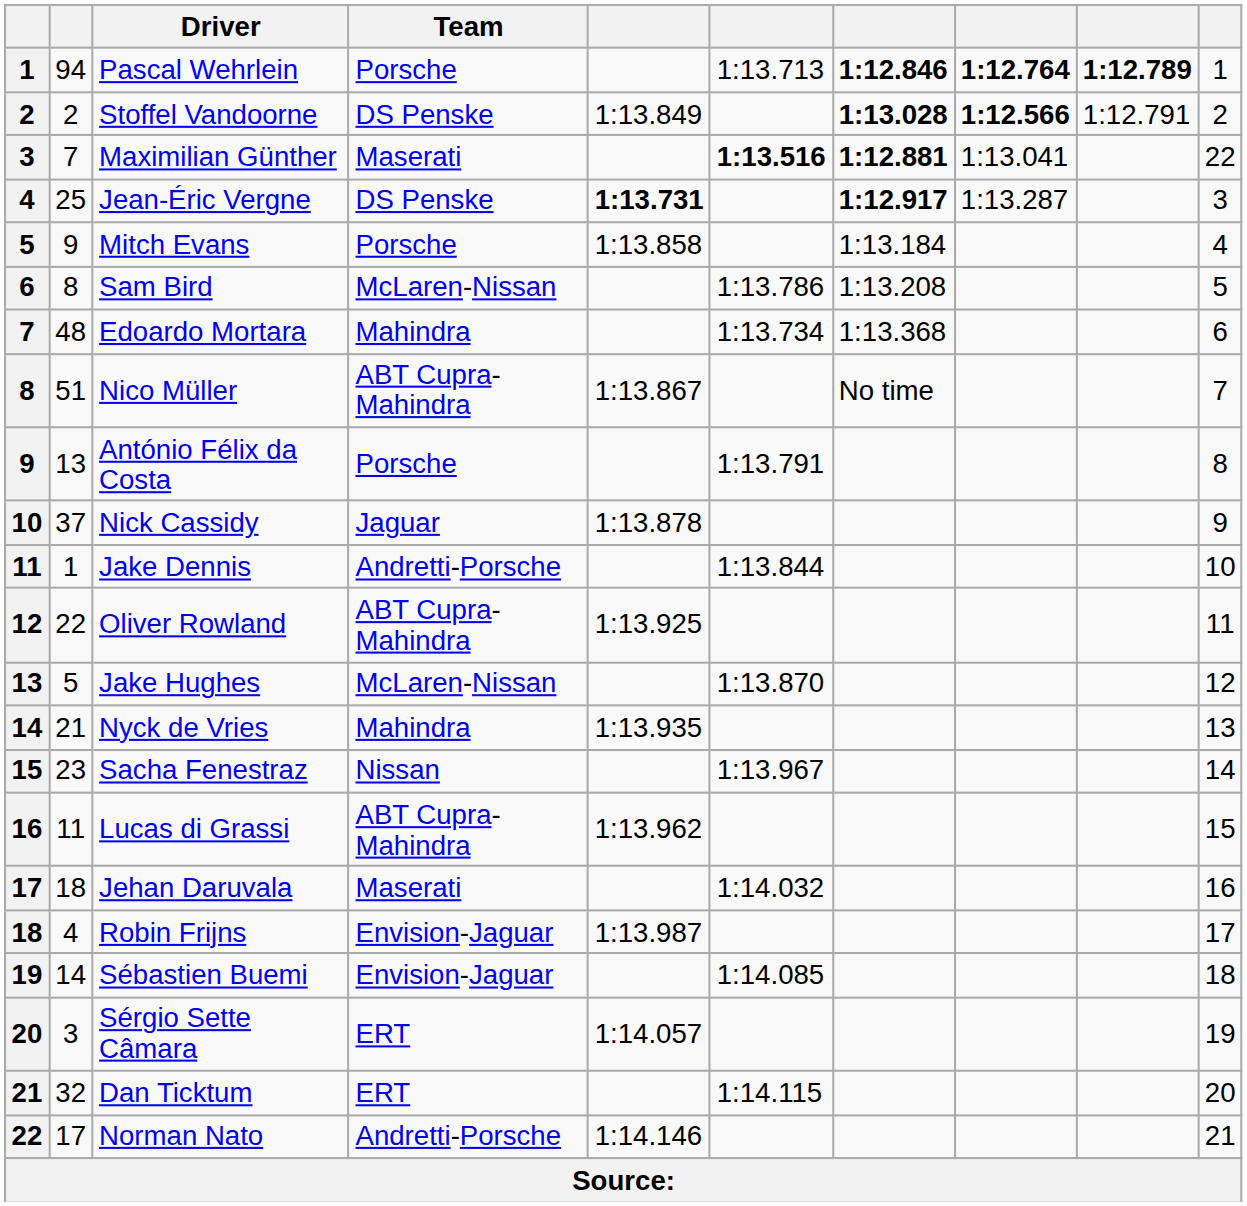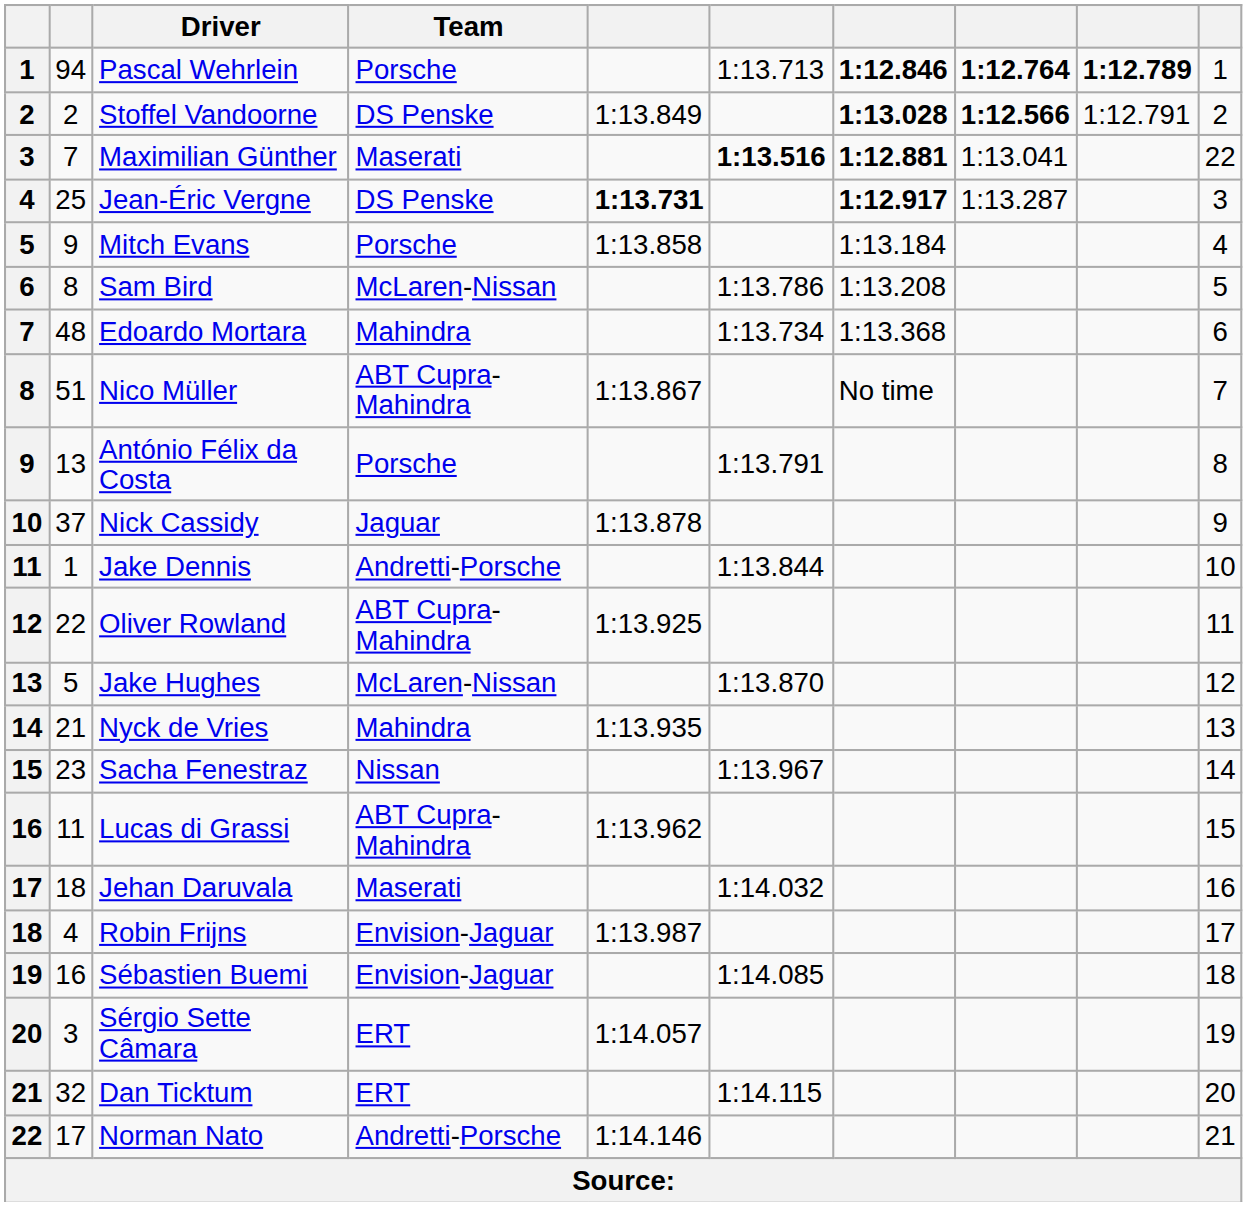 <table class="wikitable sortable" style="font-size: 85%">
 <tr>
 <th scope="col"></th>
 <th scope="col"></th>
 <th scope="col">Driver</th>
 <th scope="col">Team</th>
 <th scope="col"></th>
 <th scope="col"></th>
 <th scope="col"></th>
 <th scope="col"></th>
 <th scope="col"></th>
 <th scope="col"></th>
 </tr>
 <tr>
 <th scope="row">1</th>
 <td align="center">94</td>
 <td data-sort-value=""> <a href='#'>Pascal Wehrlein</a></td>
 <td><a href='#'>Porsche</a></td>
 <td></td>
 <td>1:13.713</td>
 <td><strong>1:12.846</strong></td>
 <td><strong>1:12.764</strong></td>
 <td><strong>1:12.789</strong></td>
 <td align="center">1</td>
 </tr>
 <tr>
 <th scope="row">2</th>
 <td align="center">2</td>
 <td data-sort-value=""> <a href='#'>Stoffel Vandoorne</a></td>
 <td><a href='#'>DS Penske</a></td>
 <td>1:13.849</td>
 <td></td>
 <td><strong>1:13.028</strong></td>
 <td><strong>1:12.566</strong></td>
 <td>1:12.791</td>
 <td align="center">2</td>
 </tr>
 <tr>
 <th scope="row">3</th>
 <td align="center">7</td>
 <td data-sort-value=""> <a href='#'>Maximilian Günther</a></td>
 <td><a href='#'>Maserati</a></td>
 <td></td>
 <td><strong>1:13.516</strong></td>
 <td><strong>1:12.881</strong></td>
 <td>1:13.041</td>
 <td></td>
 <td align="center">22</td>
 </tr>
 <tr>
 <th scope="row">4</th>
 <td align="center">25</td>
 <td data-sort-value=""> <a href='#'>Jean-Éric Vergne</a></td>
 <td><a href='#'>DS Penske</a></td>
 <td><strong>1:13.731</strong></td>
 <td></td>
 <td><strong>1:12.917</strong></td>
 <td>1:13.287</td>
 <td></td>
 <td align="center">3</td>
 </tr>
 <tr>
 <th scope="row">5</th>
 <td align="center">9</td>
 <td data-sort-value=""> <a href='#'>Mitch Evans</a></td>
 <td><a href='#'>Porsche</a></td>
 <td>1:13.858</td>
 <td></td>
 <td>1:13.184</td>
 <td></td>
 <td></td>
 <td align="center">4</td>
 </tr>
 <tr>
 <th scope="row">6</th>
 <td align="center">8</td>
 <td data-sort-value=""> <a href='#'>Sam Bird</a></td>
 <td><a href='#'>McLaren</a>-<a href='#'>Nissan</a></td>
 <td></td>
 <td>1:13.786</td>
 <td>1:13.208</td>
 <td></td>
 <td></td>
 <td align="center">5</td>
 </tr>
 <tr>
 <th scope="row">7</th>
 <td align="center">48</td>
 <td data-sort-value=""> <a href='#'>Edoardo Mortara</a></td>
 <td><a href='#'>Mahindra</a></td>
 <td></td>
 <td>1:13.734</td>
 <td>1:13.368</td>
 <td></td>
 <td></td>
 <td align="center">6</td>
 </tr>
 <tr>
 <th scope="row">8</th>
 <td align="center">51</td>
 <td data-sort-value=""> <a href='#'>Nico Müller</a></td>
 <td><a href='#'>ABT Cupra</a>-<a href='#'>Mahindra</a></td>
 <td>1:13.867</td>
 <td></td>
 <td>No time</td>
 <td></td>
 <td></td>
 <td align="center">7</td>
 </tr>
 <tr>
 <th scope="row">9</th>
 <td align="center">13</td>
 <td data-sort-value=""> <a href='#'>António Félix da Costa</a></td>
 <td><a href='#'>Porsche</a></td>
 <td></td>
 <td>1:13.791</td>
 <td></td>
 <td></td>
 <td></td>
 <td align="center">8</td>
 </tr>
 <tr>
 <th scope="row">10</th>
 <td align="center">37</td>
 <td data-sort-value=""> <a href='#'>Nick Cassidy</a></td>
 <td><a href='#'>Jaguar</a></td>
 <td>1:13.878</td>
 <td></td>
 <td></td>
 <td></td>
 <td></td>
 <td align="center">9</td>
 </tr>
 <tr>
 <th scope="row">11</th>
 <td align="center">1</td>
 <td data-sort-value=""> <a href='#'>Jake Dennis</a></td>
 <td><a href='#'>Andretti</a>-<a href='#'>Porsche</a></td>
 <td></td>
 <td>1:13.844</td>
 <td></td>
 <td></td>
 <td></td>
 <td align="center">10</td>
 </tr>
 <tr>
 <th scope="row">12</th>
 <td align="center">22</td>
 <td data-sort-value=""> <a href='#'>Oliver Rowland</a></td>
 <td><a href='#'>ABT Cupra</a>-<a href='#'>Mahindra</a></td>
 <td>1:13.925</td>
 <td></td>
 <td></td>
 <td></td>
 <td></td>
 <td align="center">11</td>
 </tr>
 <tr>
 <th scope="row">13</th>
 <td align="center">5</td>
 <td data-sort-value=""> <a href='#'>Jake Hughes</a></td>
 <td><a href='#'>McLaren</a>-<a href='#'>Nissan</a></td>
 <td></td>
 <td>1:13.870</td>
 <td></td>
 <td></td>
 <td></td>
 <td align="center">12</td>
 </tr>
 <tr>
 <th scope="row">14</th>
 <td align="center">21</td>
 <td data-sort-value=""> <a href='#'>Nyck de Vries</a></td>
 <td><a href='#'>Mahindra</a></td>
 <td>1:13.935</td>
 <td></td>
 <td></td>
 <td></td>
 <td></td>
 <td align="center">13</td>
 </tr>
 <tr>
 <th scope="row">15</th>
 <td align="center">23</td>
 <td data-sort-value=""> <a href='#'>Sacha Fenestraz</a></td>
 <td><a href='#'>Nissan</a></td>
 <td></td>
 <td>1:13.967</td>
 <td></td>
 <td></td>
 <td></td>
 <td align="center">14</td>
 </tr>
 <tr>
 <th scope="row">16</th>
 <td align="center">11</td>
 <td data-sort-value=""> <a href='#'>Lucas di Grassi</a></td>
 <td><a href='#'>ABT Cupra</a>-<a href='#'>Mahindra</a></td>
 <td>1:13.962</td>
 <td></td>
 <td></td>
 <td></td>
 <td></td>
 <td align="center">15</td>
 </tr>
 <tr>
 <th scope="row">17</th>
 <td align="center">18</td>
 <td data-sort-value=""> <a href='#'>Jehan Daruvala</a></td>
 <td><a href='#'>Maserati</a></td>
 <td></td>
 <td>1:14.032</td>
 <td></td>
 <td></td>
 <td></td>
 <td align="center">16</td>
 </tr>
 <tr>
 <th scope="row">18</th>
 <td align="center">4</td>
 <td data-sort-value=""> <a href='#'>Robin Frijns</a></td>
 <td><a href='#'>Envision</a>-<a href='#'>Jaguar</a></td>
 <td>1:13.987</td>
 <td></td>
 <td></td>
 <td></td>
 <td></td>
 <td align="center">17</td>
 </tr>
 <tr>
 <th scope="row">19</th>
-<td align="center">14</td>
+<td align="center">16</td>
 <td data-sort-value=""> <a href='#'>Sébastien Buemi</a></td>
 <td><a href='#'>Envision</a>-<a href='#'>Jaguar</a></td>
 <td></td>
 <td>1:14.085</td>
 <td></td>
 <td></td>
 <td></td>
 <td align="center">18</td>
 </tr>
 <tr>
 <th scope="row">20</th>
 <td align="center">3</td>
 <td data-sort-value=""> <a href='#'>Sérgio Sette Câmara</a></td>
 <td><a href='#'>ERT</a></td>
 <td>1:14.057</td>
 <td></td>
 <td></td>
 <td></td>
 <td></td>
 <td align="center">19</td>
 </tr>
 <tr>
 <th scope="row">21</th>
 <td align="center">32</td>
 <td data-sort-value=""> <a href='#'>Dan Ticktum</a></td>
 <td><a href='#'>ERT</a></td>
 <td></td>
 <td>1:14.115</td>
 <td></td>
 <td></td>
 <td></td>
 <td align="center">20</td>
 </tr>
 <tr>
 <th scope="row">22</th>
 <td align="center">17</td>
 <td data-sort-value=""> <a href='#'>Norman Nato</a></td>
 <td><a href='#'>Andretti</a>-<a href='#'>Porsche</a></td>
 <td>1:14.146</td>
 <td></td>
 <td></td>
 <td></td>
 <td></td>
 <td align="center">21</td>
 </tr>
 <tr>
 <th colspan="10">Source:</th>
 </tr>
 </table>
